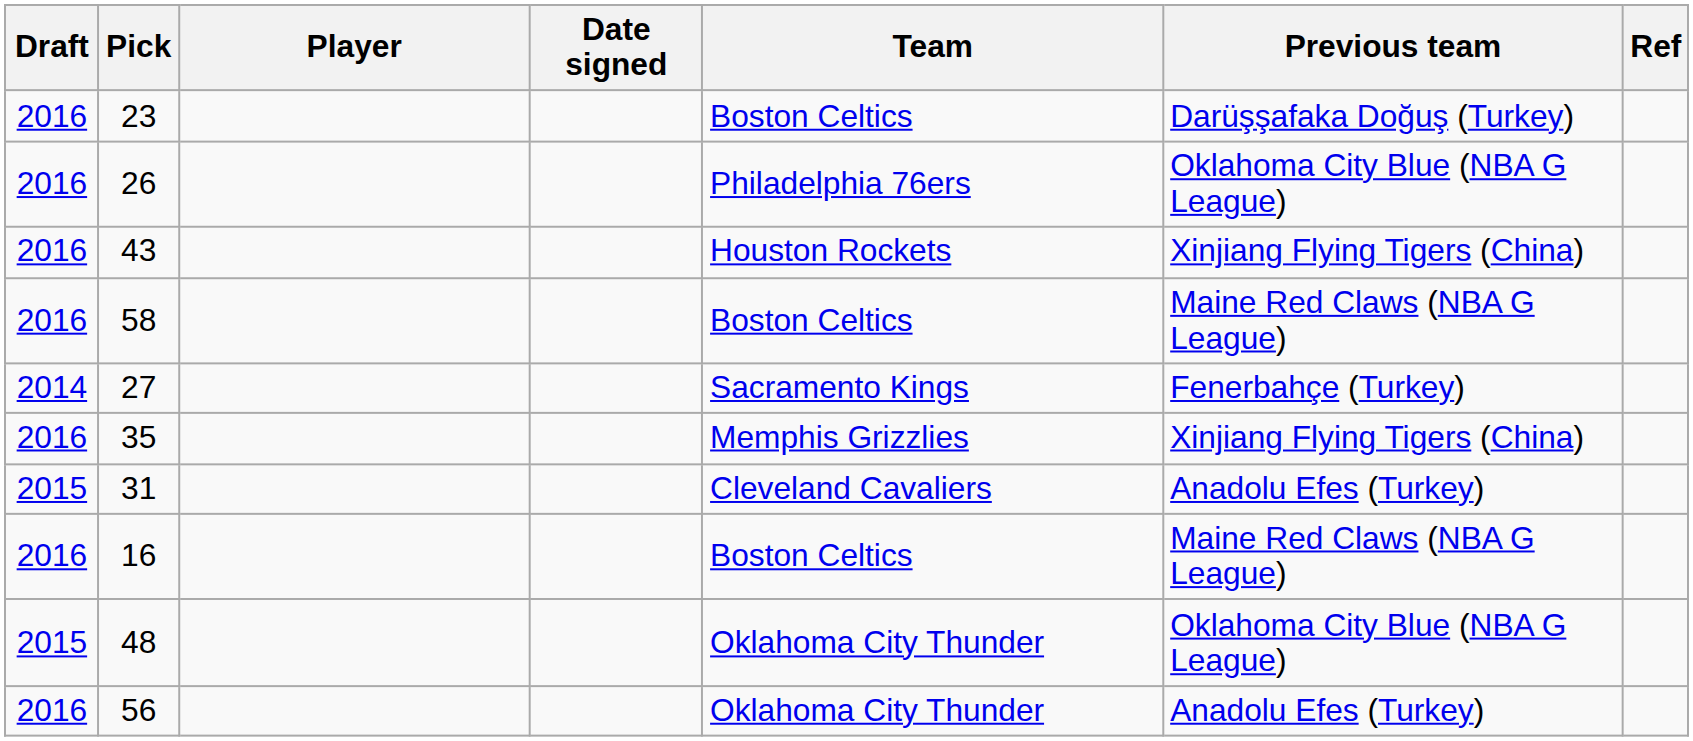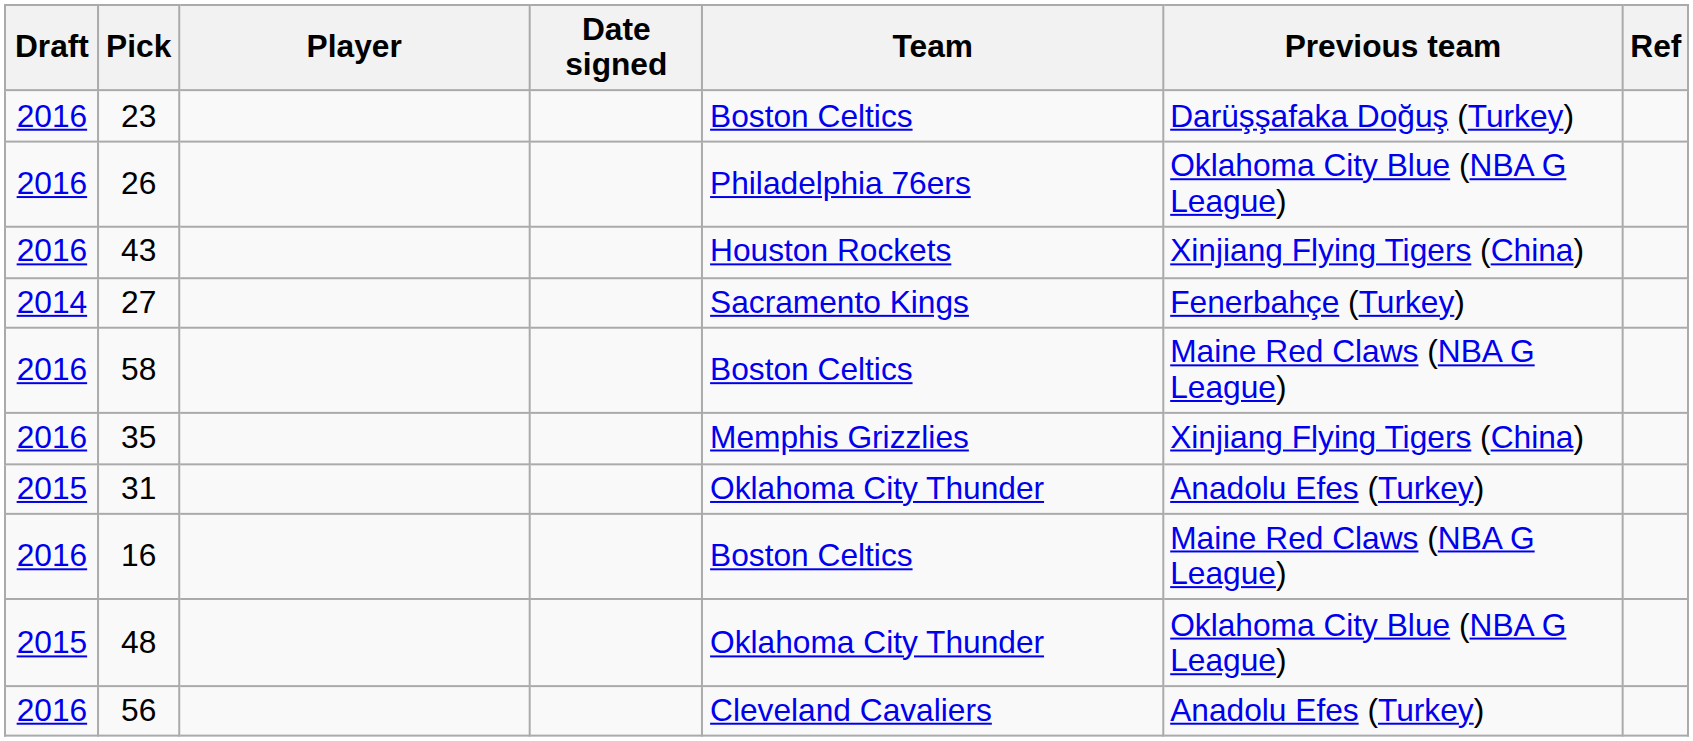 <table class="wikitable sortable" style="text-align:left">
 <tr>
 <th style="width:40px">Draft</th>
 <th style="width:30px">Pick</th>
 <th style="width:170px">Player</th>
 <th style="width:80px">Date signed</th>
 <th style="width:225px">Team</th>
 <th style="width:225px">Previous team</th>
 <th class="unsortbale">Ref</th>
 </tr>
 <tr>
 <td align=center><a href='#'>2016</a></td>
 <td align=center>23</td>
 <td align="left"></td>
 <td style="text-align:center"></td>
 <td><a href='#'>Boston Celtics</a></td>
 <td><a href='#'>Darüşşafaka Doğuş</a> (<a href='#'>Turkey</a>)</td>
 <td align=center></td>
 </tr>
 <tr>
 <td align=center><a href='#'>2016</a></td>
 <td align=center>26</td>
 <td align="left"></td>
 <td style="text-align:center"></td>
 <td><a href='#'>Philadelphia 76ers</a></td>
 <td><a href='#'>Oklahoma City Blue</a> (<a href='#'>NBA G League</a>)</td>
 <td align=center></td>
 </tr>
 <tr>
 <td align=center><a href='#'>2016</a></td>
 <td align=center>43</td>
 <td align="left"></td>
 <td style="text-align:center"></td>
 <td><a href='#'>Houston Rockets</a></td>
 <td><a href='#'>Xinjiang Flying Tigers</a> (<a href='#'>China</a>)</td>
 <td align=center></td>
 </tr>
 <tr>
+<td align=center><a href='#'>2014</a></td>
+<td align=center>27</td>
+<td align="left"></td>
+<td style="text-align:center"></td>
+<td><a href='#'>Sacramento Kings</a></td>
+<td><a href='#'>Fenerbahçe</a> (<a href='#'>Turkey</a>)</td>
+<td align=center></td>
+</tr>
+<tr>
 <td align=center><a href='#'>2016</a></td>
 <td align=center>58</td>
 <td align="left"></td>
 <td style="text-align:center"></td>
 <td><a href='#'>Boston Celtics</a></td>
 <td><a href='#'>Maine Red Claws</a> (<a href='#'>NBA G League</a>)</td>
-<td align=center></td>
-</tr>
-<tr>
-<td align=center><a href='#'>2014</a></td>
-<td align=center>27</td>
-<td align="left"></td>
-<td style="text-align:center"></td>
-<td><a href='#'>Sacramento Kings</a></td>
-<td><a href='#'>Fenerbahçe</a> (<a href='#'>Turkey</a>)</td>
 <td align=center></td>
 </tr>
 <tr>
 <td align=center><a href='#'>2016</a></td>
 <td align=center>35</td>
 <td align="left"></td>
 <td style="text-align:center"></td>
 <td><a href='#'>Memphis Grizzlies</a></td>
 <td><a href='#'>Xinjiang Flying Tigers</a> (<a href='#'>China</a>)</td>
 <td align=center></td>
 </tr>
 <tr>
 <td align=center><a href='#'>2015</a></td>
 <td align=center>31</td>
 <td align="left"></td>
 <td style="text-align:center"></td>
-<td><a href='#'>Cleveland Cavaliers</a></td>
+<td><a href='#'>Oklahoma City Thunder</a></td>
 <td><a href='#'>Anadolu Efes</a> (<a href='#'>Turkey</a>)</td>
 <td align=center></td>
 </tr>
 <tr>
 <td align=center><a href='#'>2016</a></td>
 <td align=center>16</td>
 <td align="left"></td>
 <td style="text-align:center"></td>
 <td><a href='#'>Boston Celtics</a></td>
 <td><a href='#'>Maine Red Claws</a> (<a href='#'>NBA G League</a>)</td>
 <td align=center></td>
 </tr>
 <tr>
 <td align=center><a href='#'>2015</a></td>
 <td align=center>48</td>
 <td align="left"></td>
 <td style="text-align:center"></td>
 <td><a href='#'>Oklahoma City Thunder</a></td>
 <td><a href='#'>Oklahoma City Blue</a> (<a href='#'>NBA G League</a>)</td>
 <td align=center></td>
 </tr>
 <tr>
 <td align=center><a href='#'>2016</a></td>
 <td align=center>56</td>
 <td align="left"></td>
 <td style="text-align:center"></td>
-<td><a href='#'>Oklahoma City Thunder</a></td>
+<td><a href='#'>Cleveland Cavaliers</a></td>
 <td><a href='#'>Anadolu Efes</a> (<a href='#'>Turkey</a>)</td>
 <td align=center></td>
 </tr>
 </table>
